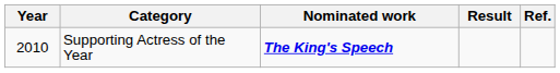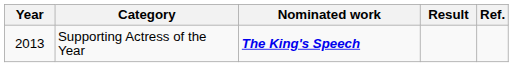 <table class=wikitable>
 <tr>
 <th scope="col" style="width:5em;">Year</th>
 <th scope="col" style="width:26em;">Category</th>
 <th scope="col" style="width:25em;">Nominated work</th>
 <th scope="col" style="width:5em;">Result</th>
 <th>Ref.</th>
 </tr>
 <tr>
-<td style="text-align:center;">2010</td>
+<td style="text-align:center;">2013</td>
 <td>Supporting Actress of the Year</td>
 <td><strong><em><a href='#'>The King's Speech</a></em></strong></td>
 <td></td>
 <td></td>
 </tr>
 </table>
